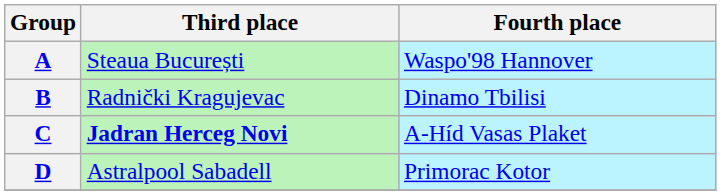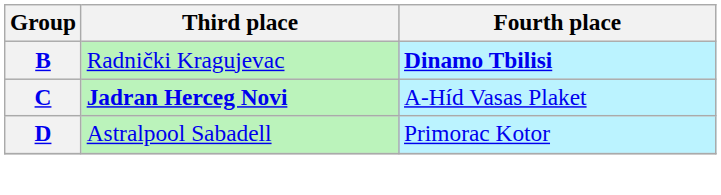 <table class="wikitable" style="white-space:nowrap">
 <tr>
 <th>Group</th>
 <th width=210>Third place<br></th>
 <th width=210>Fourth place<br></th>
 </tr>
 <tr>
-<th><a href='#'>A</a></th>
-<td bgcolor=#BBF3BB> <a href='#'>Steaua București</a></td>
-<td bgcolor=#BBF3FF> <a href='#'>Waspo'98 Hannover</a></td>
-</tr>
-<tr>
 <th><a href='#'>B</a></th>
 <td bgcolor=#BBF3BB> <a href='#'>Radnički Kragujevac</a></td>
-<td bgcolor=#BBF3FF> <a href='#'>Dinamo Tbilisi</a></td>
+<td bgcolor=#BBF3FF><strong> <a href='#'>Dinamo Tbilisi</a></strong></td>
 </tr>
 <tr>
 <th><a href='#'>C</a></th>
 <td bgcolor=#BBF3BB><strong> <a href='#'>Jadran Herceg Novi</a></strong></td>
 <td bgcolor=#BBF3FF> <a href='#'>A-Híd Vasas Plaket</a></td>
 </tr>
 <tr>
 <th><a href='#'>D</a></th>
 <td bgcolor=#BBF3BB> <a href='#'>Astralpool Sabadell</a></td>
 <td bgcolor=#BBF3FF> <a href='#'>Primorac Kotor</a></td>
 </tr>
 <tr>
 </tr>
 </table>
